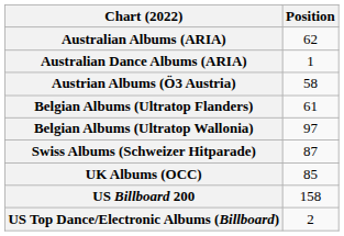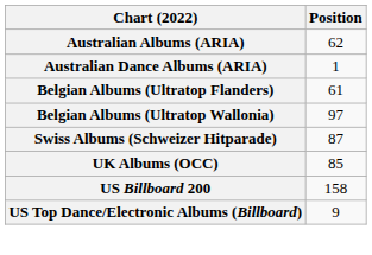 <table class="wikitable sortable plainrowheaders" style="text-align:center">
 <tr>
 <th scope="col">Chart (2022)</th>
 <th scope="col">Position</th>
 </tr>
 <tr>
 <th scope="row">Australian Albums (ARIA)</th>
 <td>62</td>
 </tr>
 <tr>
 <th scope="row">Australian Dance Albums (ARIA)</th>
 <td>1</td>
-</tr>
-<tr>
-<th scope="row">Austrian Albums (Ö3 Austria)</th>
-<td>58</td>
 </tr>
 <tr>
 <th scope="row">Belgian Albums (Ultratop Flanders)</th>
 <td>61</td>
 </tr>
 <tr>
 <th scope="row">Belgian Albums (Ultratop Wallonia)</th>
 <td>97</td>
 </tr>
 <tr>
 <th scope="row">Swiss Albums (Schweizer Hitparade)</th>
 <td>87</td>
 </tr>
 <tr>
 <th scope="row">UK Albums (OCC)</th>
 <td>85</td>
 </tr>
 <tr>
 <th scope="row">US <em>Billboard</em> 200</th>
 <td>158</td>
 </tr>
 <tr>
 <th scope="row">US Top Dance/Electronic Albums (<em>Billboard</em>)</th>
-<td>2</td>
+<td>9</td>
 </tr>
 </table>
